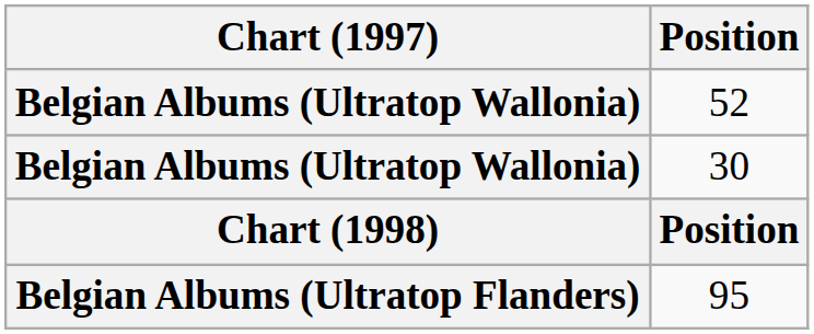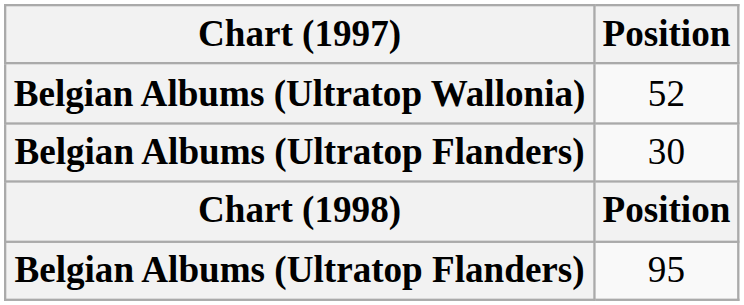 <table class="wikitable plainrowheaders" style="text-align:center">
 <tr>
 <th scope="col">Chart (1997)</th>
 <th scope="col">Position</th>
 </tr>
 <tr>
 <th scope="row">Belgian Albums (Ultratop Wallonia)</th>
 <td>52</td>
 </tr>
 <tr>
-<th scope="row">Belgian Albums (Ultratop Wallonia)</th>
+<th scope="row">Belgian Albums (Ultratop Flanders)</th>
 <td>30</td>
 </tr>
 <tr>
 <th scope="col">Chart (1998)</th>
 <th scope="col">Position</th>
 </tr>
 <tr>
 <th scope="row">Belgian Albums (Ultratop Flanders)</th>
 <td>95</td>
 </tr>
 </table>
